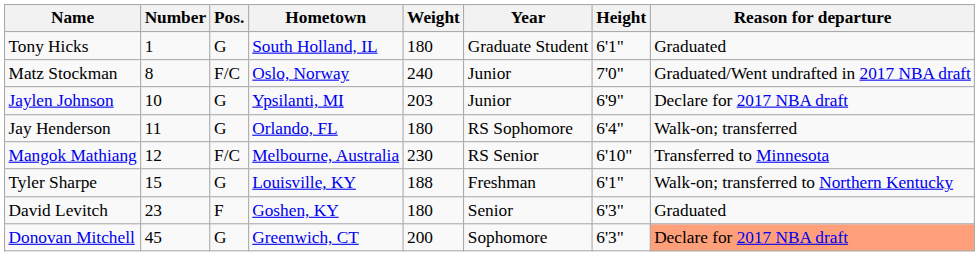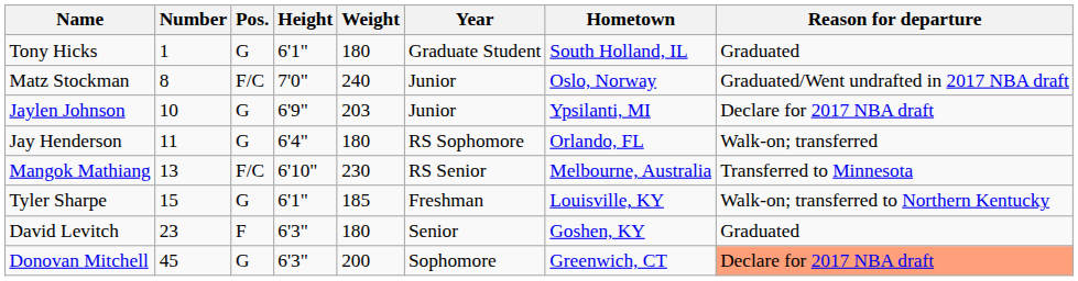 <table class="wikitable sortable" border="1">
 <tr>
 <th>Name</th>
 <th>Number</th>
 <th>Pos.</th>
-<th>Hometown</th>
+<th>Height</th>
 <th>Weight</th>
 <th>Year</th>
-<th>Height</th>
+<th>Hometown</th>
 <th class="unsortable">Reason for departure</th>
 </tr>
 <tr>
 <td>Tony Hicks</td>
 <td>1</td>
 <td>G</td>
-<td><a href='#'>South Holland, IL</a></td>
+<td>6'1"</td>
 <td>180</td>
 <td>Graduate Student</td>
-<td>6'1"</td>
+<td><a href='#'>South Holland, IL</a></td>
 <td>Graduated</td>
 </tr>
 <tr>
 <td>Matz Stockman</td>
 <td>8</td>
 <td>F/C</td>
-<td><a href='#'>Oslo, Norway</a></td>
+<td>7'0"</td>
 <td>240</td>
 <td>Junior</td>
-<td>7'0"</td>
+<td><a href='#'>Oslo, Norway</a></td>
 <td>Graduated/Went undrafted in <a href='#'>2017 NBA draft</a></td>
 </tr>
 <tr>
 <td><a href='#'>Jaylen Johnson</a></td>
 <td>10</td>
 <td>G</td>
-<td><a href='#'>Ypsilanti, MI</a></td>
+<td>6'9"</td>
 <td>203</td>
 <td>Junior</td>
-<td>6'9"</td>
+<td><a href='#'>Ypsilanti, MI</a></td>
 <td>Declare for <a href='#'>2017 NBA draft</a></td>
 </tr>
 <tr>
 <td>Jay Henderson</td>
 <td>11</td>
 <td>G</td>
-<td><a href='#'>Orlando, FL</a></td>
+<td>6'4"</td>
 <td>180</td>
 <td>RS Sophomore</td>
-<td>6'4"</td>
+<td><a href='#'>Orlando, FL</a></td>
 <td>Walk-on; transferred</td>
 </tr>
 <tr>
 <td><a href='#'>Mangok Mathiang</a></td>
-<td>12</td>
+<td>13</td>
 <td>F/C</td>
-<td><a href='#'>Melbourne, Australia</a></td>
+<td>6'10"</td>
 <td>230</td>
 <td>RS Senior</td>
-<td>6'10"</td>
+<td><a href='#'>Melbourne, Australia</a></td>
 <td>Transferred to <a href='#'>Minnesota</a></td>
 </tr>
 <tr>
 <td>Tyler Sharpe</td>
 <td>15</td>
 <td>G</td>
+<td>6'1"</td>
+<td>185</td>
+<td>Freshman</td>
 <td><a href='#'>Louisville, KY</a></td>
-<td>188</td>
-<td>Freshman</td>
-<td>6'1"</td>
 <td>Walk-on; transferred to <a href='#'>Northern Kentucky</a></td>
 </tr>
 <tr>
 <td>David Levitch</td>
 <td>23</td>
 <td>F</td>
-<td><a href='#'>Goshen, KY</a></td>
+<td>6'3"</td>
 <td>180</td>
 <td>Senior</td>
-<td>6'3"</td>
+<td><a href='#'>Goshen, KY</a></td>
 <td>Graduated</td>
 </tr>
 <tr>
 <td><a href='#'>Donovan Mitchell</a></td>
 <td>45</td>
 <td>G</td>
-<td><a href='#'>Greenwich, CT</a></td>
+<td>6'3"</td>
 <td>200</td>
 <td>Sophomore</td>
-<td>6'3"</td>
+<td><a href='#'>Greenwich, CT</a></td>
 <td style="background: lightsalmon;">Declare for <a href='#'>2017 NBA draft</a></td>
 </tr>
 </table>
